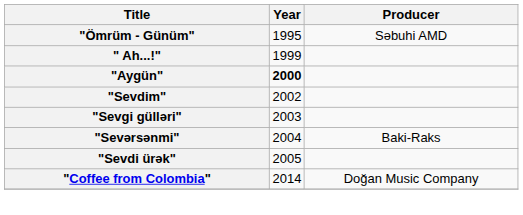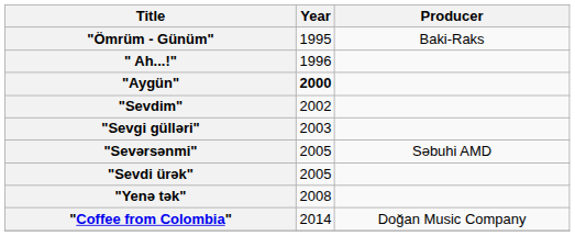 <table class="wikitable plainrowheaders" style="text-align:center;">
 <tr>
 <th scope="col" style="width:20em;">Title</th>
 <th scope="col">Year</th>
 <th scope="col" style="width:16em;">Producer</th>
 </tr>
 <tr>
 <th scope="row">"Ömrüm - Günüm"</th>
 <td>1995</td>
-<td>Səbuhi AMD</td>
+<td>Baki-Raks</td>
 </tr>
 <tr>
 <th scope="row">" Ah...!"</th>
-<td>1999</td>
+<td>1996</td>
 <td></td>
 </tr>
 <tr>
 <th scope="row">"Aygün"</th>
 <td><strong>2000</strong></td>
 <td></td>
 </tr>
 <tr>
 <th scope="row">"Sevdim"</th>
 <td>2002</td>
 <td></td>
 </tr>
 <tr>
 <th scope="row">"Sevgi gülləri"</th>
 <td>2003</td>
 <td></td>
 </tr>
 <tr>
 <th scope="row">"Sevərsənmi"</th>
-<td>2004</td>
-<td>Baki-Raks</td>
+<td>2005</td>
+<td>Səbuhi AMD</td>
 </tr>
 <tr>
 <th scope="row">"Sevdi ürək"</th>
 <td>2005</td>
+<td></td>
+</tr>
+<tr>
+<th scope="row">"Yenə tək"</th>
+<td>2008</td>
 <td></td>
 </tr>
 <tr>
 <th scope="row">"<a href='#'>Coffee from Colombia</a>"</th>
 <td>2014</td>
 <td>Doğan Music Company</td>
 </tr>
 <tr>
 </tr>
 </table>
